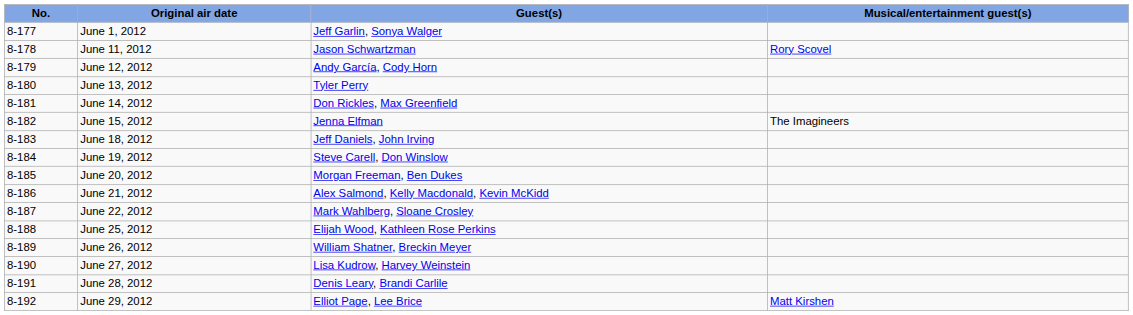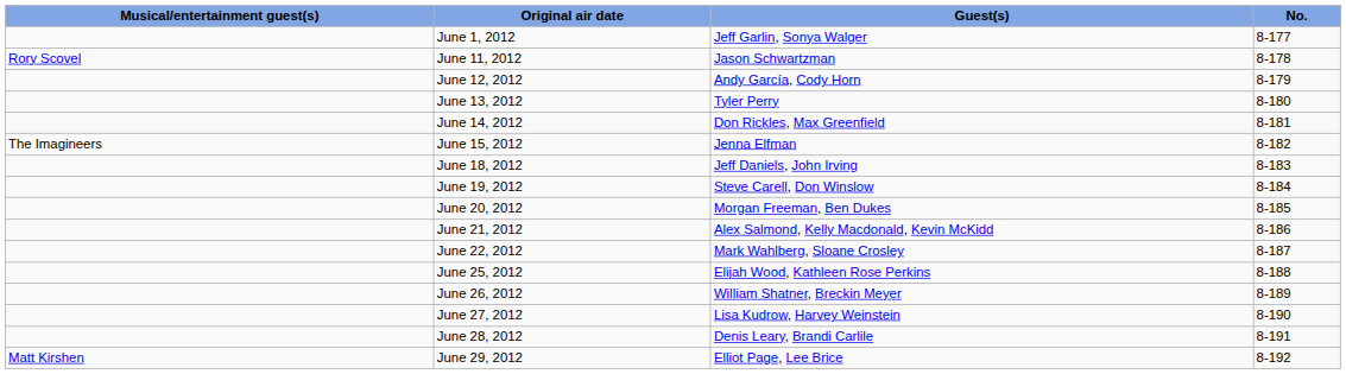 <table class="wikitable plainrowheaders" style="width:100%;">
 <tr>
-<th style="width:50px; background:#81a6e3;">No.</th>
+<th style="width:275px; background:#81a6e3;">Musical/entertainment guest(s)</th>
 <th style="width:175px; background:#81a6e3;">Original air date</th>
 <th style="width:350px; background:#81a6e3;">Guest(s)</th>
-<th style="width:275px; background:#81a6e3;">Musical/entertainment guest(s)</th>
+<th style="width:50px; background:#81a6e3;">No.</th>
 </tr>
 <tr>
-<td>8-177</td>
+<td></td>
 <td>June 1, 2012</td>
 <td><a href='#'>Jeff Garlin</a>, <a href='#'>Sonya Walger</a></td>
-<td></td>
+<td>8-177</td>
 </tr>
 <tr>
-<td>8-178</td>
+<td><a href='#'>Rory Scovel</a></td>
 <td>June 11, 2012</td>
 <td><a href='#'>Jason Schwartzman</a></td>
-<td><a href='#'>Rory Scovel</a></td>
+<td>8-178</td>
 </tr>
 <tr>
-<td>8-179</td>
+<td></td>
 <td>June 12, 2012</td>
 <td><a href='#'>Andy García</a>, <a href='#'>Cody Horn</a></td>
-<td></td>
+<td>8-179</td>
 </tr>
 <tr>
-<td>8-180</td>
+<td></td>
 <td>June 13, 2012</td>
 <td><a href='#'>Tyler Perry</a></td>
-<td></td>
+<td>8-180</td>
 </tr>
 <tr>
-<td>8-181</td>
+<td></td>
 <td>June 14, 2012</td>
 <td><a href='#'>Don Rickles</a>, <a href='#'>Max Greenfield</a></td>
-<td></td>
+<td>8-181</td>
 </tr>
 <tr>
-<td>8-182</td>
+<td>The Imagineers</td>
 <td>June 15, 2012</td>
 <td><a href='#'>Jenna Elfman</a></td>
-<td>The Imagineers</td>
+<td>8-182</td>
 </tr>
 <tr>
-<td>8-183</td>
+<td></td>
 <td>June 18, 2012</td>
 <td><a href='#'>Jeff Daniels</a>, <a href='#'>John Irving</a></td>
-<td></td>
+<td>8-183</td>
 </tr>
 <tr>
-<td>8-184</td>
+<td></td>
 <td>June 19, 2012</td>
 <td><a href='#'>Steve Carell</a>, <a href='#'>Don Winslow</a></td>
-<td></td>
+<td>8-184</td>
 </tr>
 <tr>
-<td>8-185</td>
+<td></td>
 <td>June 20, 2012</td>
 <td><a href='#'>Morgan Freeman</a>, <a href='#'>Ben Dukes</a></td>
-<td></td>
+<td>8-185</td>
 </tr>
 <tr>
-<td>8-186</td>
+<td></td>
 <td>June 21, 2012</td>
 <td><a href='#'>Alex Salmond</a>, <a href='#'>Kelly Macdonald</a>, <a href='#'>Kevin McKidd</a></td>
-<td></td>
+<td>8-186</td>
 </tr>
 <tr>
-<td>8-187</td>
+<td></td>
 <td>June 22, 2012</td>
 <td><a href='#'>Mark Wahlberg</a>, <a href='#'>Sloane Crosley</a></td>
-<td></td>
+<td>8-187</td>
 </tr>
 <tr>
-<td>8-188</td>
+<td></td>
 <td>June 25, 2012</td>
 <td><a href='#'>Elijah Wood</a>, <a href='#'>Kathleen Rose Perkins</a></td>
-<td></td>
+<td>8-188</td>
 </tr>
 <tr>
-<td>8-189</td>
+<td></td>
 <td>June 26, 2012</td>
 <td><a href='#'>William Shatner</a>, <a href='#'>Breckin Meyer</a></td>
-<td></td>
+<td>8-189</td>
 </tr>
 <tr>
-<td>8-190</td>
+<td></td>
 <td>June 27, 2012</td>
 <td><a href='#'>Lisa Kudrow</a>, <a href='#'>Harvey Weinstein</a></td>
-<td></td>
+<td>8-190</td>
 </tr>
 <tr>
-<td>8-191</td>
+<td></td>
 <td>June 28, 2012</td>
 <td><a href='#'>Denis Leary</a>, <a href='#'>Brandi Carlile</a></td>
-<td></td>
+<td>8-191</td>
 </tr>
 <tr>
-<td>8-192</td>
+<td><a href='#'>Matt Kirshen</a></td>
 <td>June 29, 2012</td>
 <td><a href='#'>Elliot Page</a>, <a href='#'>Lee Brice</a></td>
-<td><a href='#'>Matt Kirshen</a></td>
+<td>8-192</td>
 </tr>
 </table>
